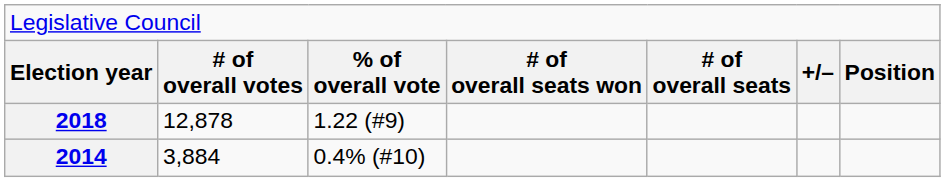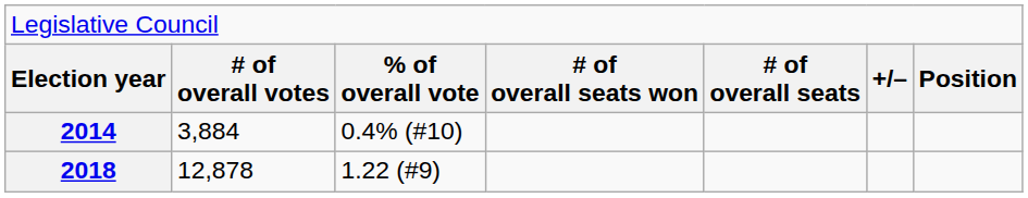 <table class=wikitable>
 <tr>
 <td colspan=7><a href='#'>Legislative Council</a></td>
 </tr>
 <tr>
 <th>Election year</th>
 <th># of<br>overall votes</th>
 <th>% of<br>overall vote</th>
 <th># of<br>overall seats won</th>
 <th># of<br>overall seats</th>
 <th>+/–</th>
 <th>Position</th>
 </tr>
 <tr>
+<th><a href='#'>2014</a></th>
+<td>3,884</td>
+<td>0.4% (#10)</td>
+<td></td>
+<td></td>
+<td></td>
+<td></td>
+</tr>
+<tr>
 <th><a href='#'>2018</a></th>
 <td>12,878</td>
 <td>1.22 (#9)</td>
 <td></td>
 <td></td>
 <td></td>
 <td></td>
 </tr>
-<tr>
-<th><a href='#'>2014</a></th>
-<td>3,884</td>
-<td>0.4% (#10)</td>
-<td></td>
-<td></td>
-<td></td>
-<td></td>
-</tr>
 </table>
